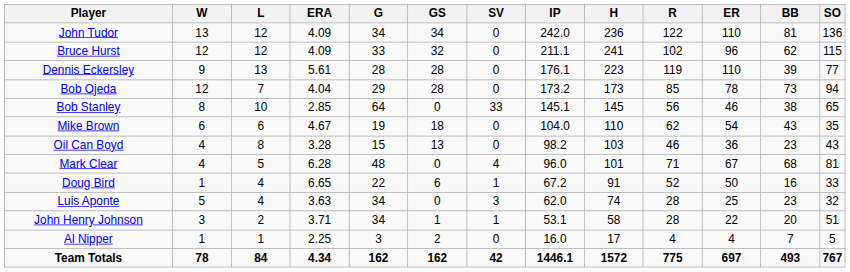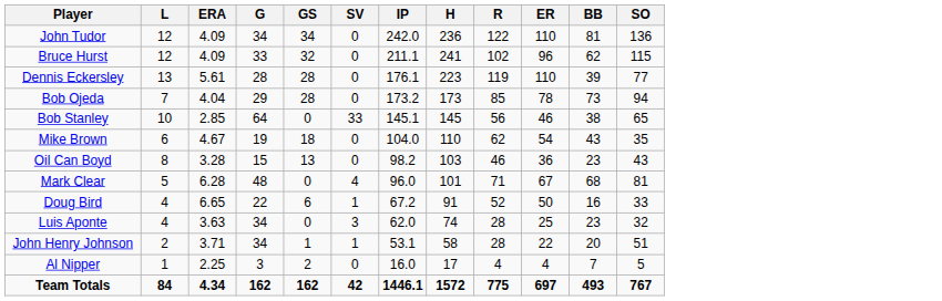 <table class=wikitable style="text-align:center">
 <tr>
 <th bgcolor=#DDDDFF; width="20%">Player</th>
-<th bgcolor=#DDDDFF; width="7%">W</th>
 <th bgcolor=#DDDDFF; width="7%">L</th>
 <th bgcolor=#DDDDFF; width="7%">ERA</th>
 <th bgcolor=#DDDDFF; width="7%">G</th>
 <th bgcolor=#DDDDFF; width="7%">GS</th>
 <th bgcolor=#DDDDFF; width="7%">SV</th>
 <th bgcolor=#DDDDFF; width="7%">IP</th>
 <th bgcolor=#DDDDFF; width="7%">H</th>
 <th bgcolor=#DDDDFF; width="7%">R</th>
 <th bgcolor=#DDDDFF; width="7%">ER</th>
 <th bgcolor=#DDDDFF; width="7%">BB</th>
 <th bgcolor=#DDDDFF; width="7%">SO</th>
 </tr>
 <tr>
 <td><a href='#'>John Tudor</a></td>
-<td>13</td>
 <td>12</td>
 <td>4.09</td>
 <td>34</td>
 <td>34</td>
 <td>0</td>
 <td>242.0</td>
 <td>236</td>
 <td>122</td>
 <td>110</td>
 <td>81</td>
 <td>136</td>
 </tr>
 <tr>
 <td><a href='#'>Bruce Hurst</a></td>
 <td>12</td>
-<td>12</td>
 <td>4.09</td>
 <td>33</td>
 <td>32</td>
 <td>0</td>
 <td>211.1</td>
 <td>241</td>
 <td>102</td>
 <td>96</td>
 <td>62</td>
 <td>115</td>
 </tr>
 <tr>
 <td><a href='#'>Dennis Eckersley</a></td>
-<td>9</td>
 <td>13</td>
 <td>5.61</td>
 <td>28</td>
 <td>28</td>
 <td>0</td>
 <td>176.1</td>
 <td>223</td>
 <td>119</td>
 <td>110</td>
 <td>39</td>
 <td>77</td>
 </tr>
 <tr>
 <td><a href='#'>Bob Ojeda</a></td>
-<td>12</td>
 <td>7</td>
 <td>4.04</td>
 <td>29</td>
 <td>28</td>
 <td>0</td>
 <td>173.2</td>
 <td>173</td>
 <td>85</td>
 <td>78</td>
 <td>73</td>
 <td>94</td>
 </tr>
 <tr>
 <td><a href='#'>Bob Stanley</a></td>
-<td>8</td>
 <td>10</td>
 <td>2.85</td>
 <td>64</td>
 <td>0</td>
 <td>33</td>
 <td>145.1</td>
 <td>145</td>
 <td>56</td>
 <td>46</td>
 <td>38</td>
 <td>65</td>
 </tr>
 <tr>
 <td><a href='#'>Mike Brown</a></td>
 <td>6</td>
-<td>6</td>
 <td>4.67</td>
 <td>19</td>
 <td>18</td>
 <td>0</td>
 <td>104.0</td>
 <td>110</td>
 <td>62</td>
 <td>54</td>
 <td>43</td>
 <td>35</td>
 </tr>
 <tr>
 <td><a href='#'>Oil Can Boyd</a></td>
-<td>4</td>
 <td>8</td>
 <td>3.28</td>
 <td>15</td>
 <td>13</td>
 <td>0</td>
 <td>98.2</td>
 <td>103</td>
 <td>46</td>
 <td>36</td>
 <td>23</td>
 <td>43</td>
 </tr>
 <tr>
 <td><a href='#'>Mark Clear</a></td>
-<td>4</td>
 <td>5</td>
 <td>6.28</td>
 <td>48</td>
 <td>0</td>
 <td>4</td>
 <td>96.0</td>
 <td>101</td>
 <td>71</td>
 <td>67</td>
 <td>68</td>
 <td>81</td>
 </tr>
 <tr>
 <td><a href='#'>Doug Bird</a></td>
-<td>1</td>
 <td>4</td>
 <td>6.65</td>
 <td>22</td>
 <td>6</td>
 <td>1</td>
 <td>67.2</td>
 <td>91</td>
 <td>52</td>
 <td>50</td>
 <td>16</td>
 <td>33</td>
 </tr>
 <tr>
 <td><a href='#'>Luis Aponte</a></td>
-<td>5</td>
 <td>4</td>
 <td>3.63</td>
 <td>34</td>
 <td>0</td>
 <td>3</td>
 <td>62.0</td>
 <td>74</td>
 <td>28</td>
 <td>25</td>
 <td>23</td>
 <td>32</td>
 </tr>
 <tr>
 <td><a href='#'>John Henry Johnson</a></td>
-<td>3</td>
 <td>2</td>
 <td>3.71</td>
 <td>34</td>
 <td>1</td>
 <td>1</td>
 <td>53.1</td>
 <td>58</td>
 <td>28</td>
 <td>22</td>
 <td>20</td>
 <td>51</td>
 </tr>
 <tr>
 <td><a href='#'>Al Nipper</a></td>
 <td>1</td>
-<td>1</td>
 <td>2.25</td>
 <td>3</td>
 <td>2</td>
 <td>0</td>
 <td>16.0</td>
 <td>17</td>
 <td>4</td>
 <td>4</td>
 <td>7</td>
 <td>5</td>
 </tr>
 <tr>
 <td><strong>Team Totals</strong></td>
-<td><strong>78</strong></td>
 <td><strong>84</strong></td>
 <td><strong>4.34</strong></td>
 <td><strong>162</strong></td>
 <td><strong>162</strong></td>
 <td><strong>42</strong></td>
 <td><strong>1446.1</strong></td>
 <td><strong>1572</strong></td>
 <td><strong>775</strong></td>
 <td><strong>697</strong></td>
 <td><strong>493</strong></td>
 <td><strong>767</strong></td>
 </tr>
 </table>
